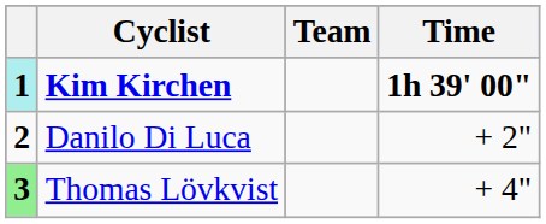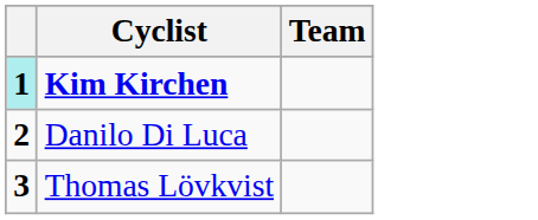 <table class="wikitable">
 <tr style="background:#ccccff;">
 <th></th>
 <th>Cyclist</th>
 <th>Team</th>
-<th>Time</th>
 </tr>
 <tr>
 <td style="background: paleturquoise;"><strong>1</strong></td>
 <td><strong><a href='#'>Kim Kirchen</a></strong></td>
 <td><strong></strong></td>
-<td align="right"><strong>1h 39' 00"</strong></td>
 </tr>
 <tr>
 <td><strong>2</strong></td>
 <td><a href='#'>Danilo Di Luca</a></td>
 <td></td>
-<td align="right">+ 2"</td>
 </tr>
 <tr>
-<td style="background: lightgreen;"><strong>3</strong></td>
+<td><strong>3</strong></td>
 <td><a href='#'>Thomas Lövkvist</a></td>
 <td></td>
-<td align="right">+ 4"</td>
 </tr>
 </table>
